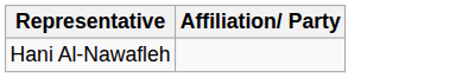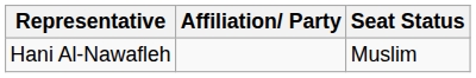 <table class="wikitable">
 <tr>
 <th>Representative</th>
 <th>Affiliation/ Party</th>
+<th>Seat Status</th>
 </tr>
 <tr>
 <td>Hani Al-Nawafleh</td>
 <td></td>
+<td>Muslim</td>
 </tr>
 </table>
